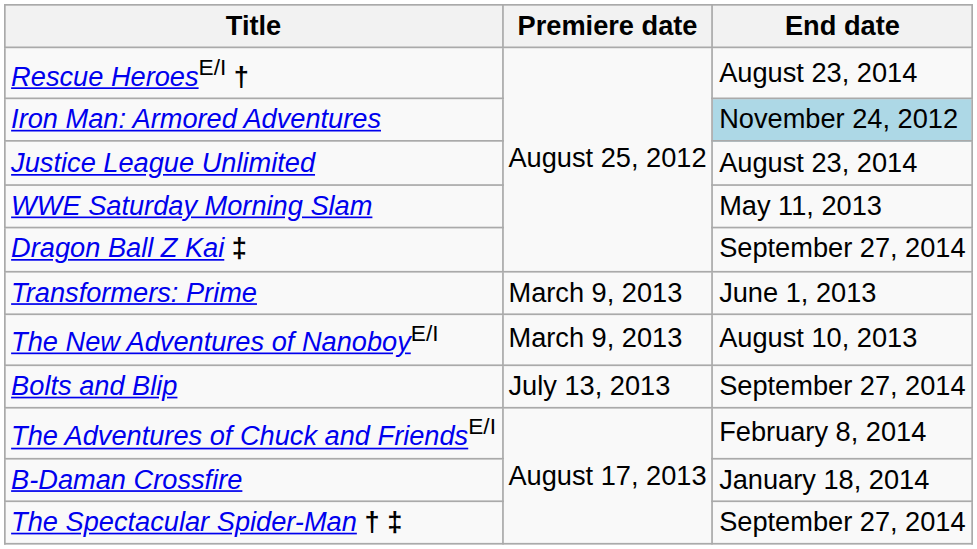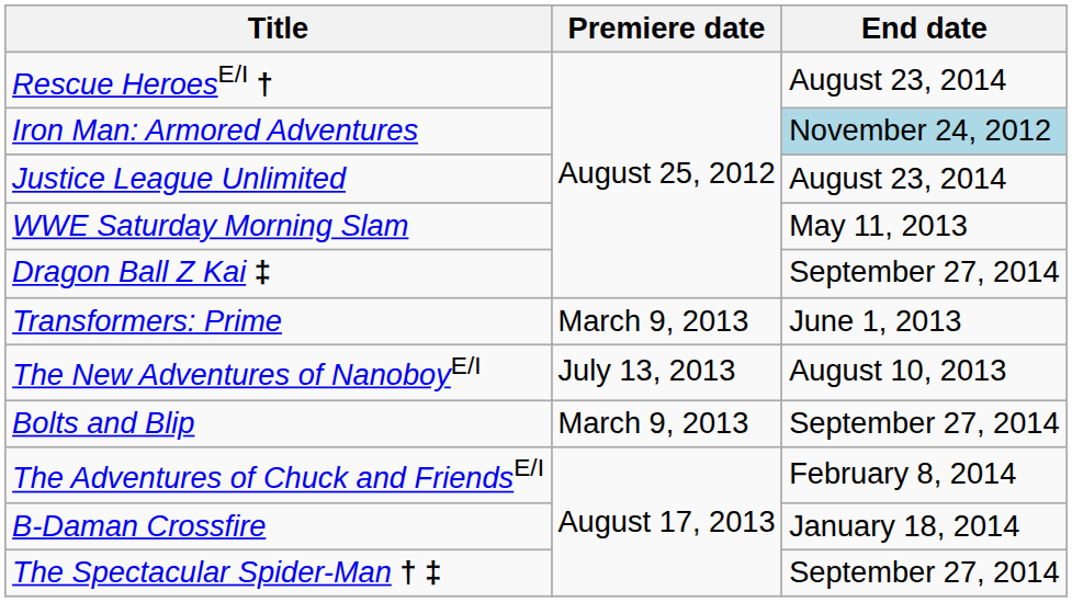 <table class="wikitable sortable">
 <tr>
 <th>Title</th>
 <th>Premiere date</th>
 <th>End date</th>
 </tr>
 <tr>
 <td><em><a href='#'>Rescue Heroes</a></em><sup>E/I</sup> <strong>†</strong></td>
 <td rowspan=5>August 25, 2012</td>
 <td>August 23, 2014</td>
 </tr>
 <tr>
 <td><em><a href='#'>Iron Man: Armored Adventures</a></em></td>
 <td style="background: lightblue;">November 24, 2012</td>
 </tr>
 <tr>
 <td><em><a href='#'>Justice League Unlimited</a></em></td>
 <td>August 23, 2014</td>
 </tr>
 <tr>
 <td><em><a href='#'>WWE Saturday Morning Slam</a></em></td>
 <td>May 11, 2013</td>
 </tr>
 <tr>
 <td><em><a href='#'>Dragon Ball Z Kai</a></em> <strong>‡</strong></td>
 <td>September 27, 2014</td>
 </tr>
 <tr>
 <td><em><a href='#'>Transformers: Prime</a></em></td>
 <td>March 9, 2013</td>
 <td>June 1, 2013</td>
 </tr>
 <tr>
 <td><em><a href='#'>The New Adventures of Nanoboy</a></em><sup>E/I</sup></td>
-<td>March 9, 2013</td>
+<td>July 13, 2013</td>
 <td>August 10, 2013</td>
 </tr>
 <tr>
 <td><em><a href='#'>Bolts and Blip</a></em></td>
-<td>July 13, 2013</td>
+<td>March 9, 2013</td>
 <td>September 27, 2014</td>
 </tr>
 <tr>
 <td><em><a href='#'>The Adventures of Chuck and Friends</a></em><sup>E/I</sup></td>
 <td rowspan=3>August 17, 2013</td>
 <td>February 8, 2014</td>
 </tr>
 <tr>
 <td><em><a href='#'>B-Daman Crossfire</a></em></td>
 <td>January 18, 2014</td>
 </tr>
 <tr>
 <td><em><a href='#'>The Spectacular Spider-Man</a></em> <strong>†</strong> <strong>‡</strong></td>
 <td>September 27, 2014</td>
 </tr>
 </table>
